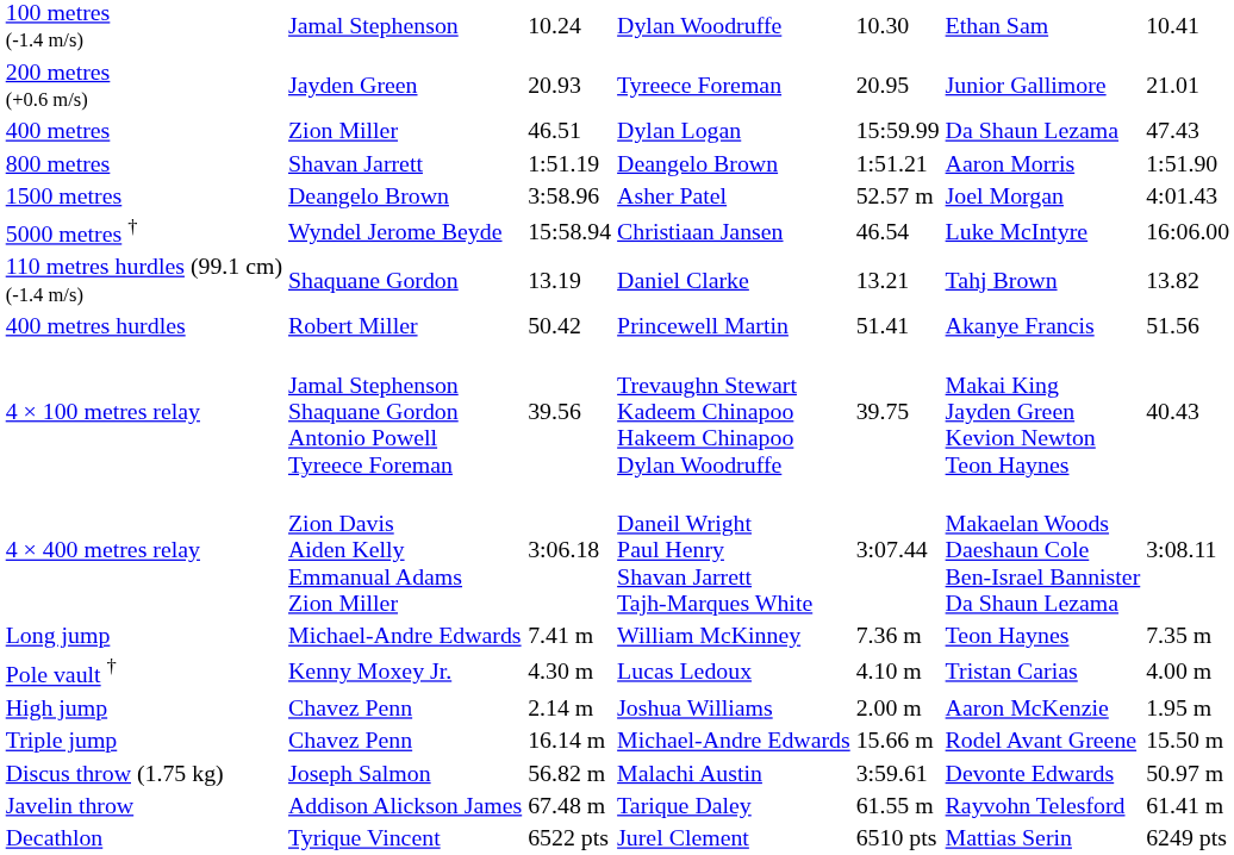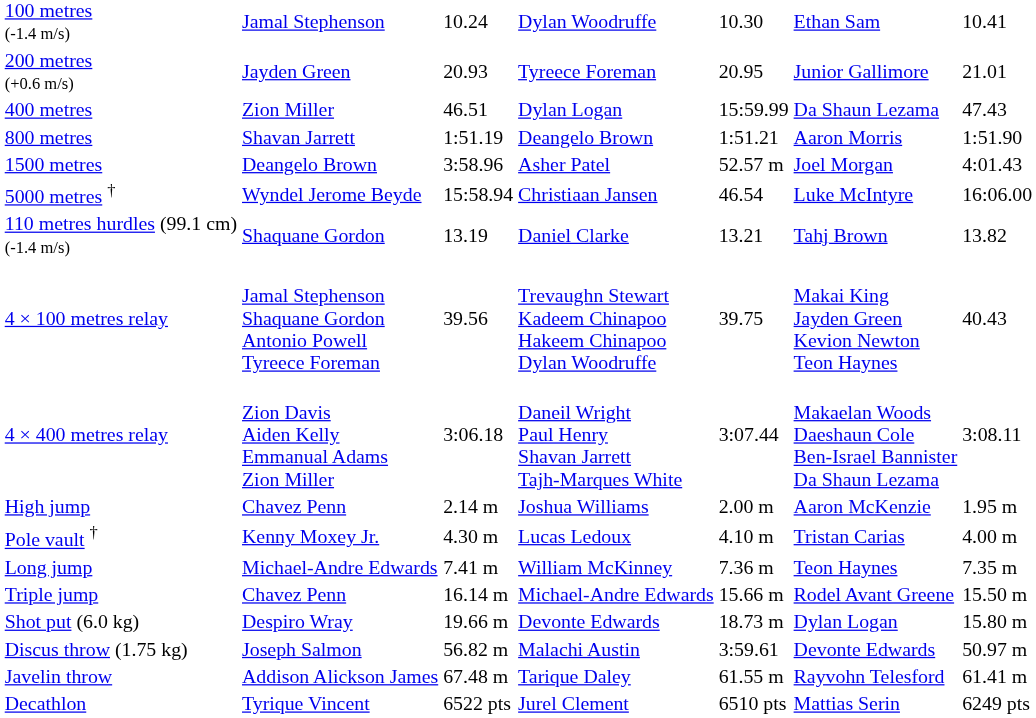 <table>
 <tr>
 <td><a href='#'>100 metres</a> <br> <small>(-1.4 m/s)</small></td>
 <td align=left><a href='#'>Jamal Stephenson</a> <br> </td>
 <td>10.24</td>
 <td align=left><a href='#'>Dylan Woodruffe</a> <br> </td>
 <td>10.30</td>
 <td align=left><a href='#'>Ethan Sam</a> <br> </td>
 <td>10.41</td>
 </tr>
 <tr>
 <td><a href='#'>200 metres</a> <br> <small>(+0.6 m/s)</small></td>
 <td align=left><a href='#'>Jayden Green</a> <br> </td>
 <td>20.93</td>
 <td align=left><a href='#'>Tyreece Foreman</a> <br> </td>
 <td>20.95</td>
 <td align=left><a href='#'>Junior Gallimore</a> <br> </td>
 <td>21.01</td>
 </tr>
 <tr>
 <td><a href='#'>400 metres</a></td>
 <td align=left><a href='#'>Zion Miller</a> <br> </td>
 <td>46.51</td>
 <td align=left><a href='#'>Dylan Logan</a> <br> </td>
 <td>15:59.99</td>
 <td align=left><a href='#'>Da Shaun Lezama</a> <br> </td>
 <td>47.43</td>
 </tr>
 <tr>
 <td><a href='#'>800 metres</a></td>
 <td align=left><a href='#'>Shavan Jarrett</a> <br> </td>
 <td>1:51.19</td>
 <td align=left><a href='#'>Deangelo Brown</a> <br> </td>
 <td>1:51.21</td>
 <td align=left><a href='#'>Aaron Morris</a> <br> </td>
 <td>1:51.90</td>
 </tr>
 <tr>
 <td><a href='#'>1500 metres</a></td>
 <td align=left><a href='#'>Deangelo Brown</a> <br> </td>
 <td>3:58.96</td>
 <td align=left><a href='#'>Asher Patel</a> <br> </td>
 <td>52.57 m</td>
 <td align=left><a href='#'>Joel Morgan</a> <br> </td>
 <td>4:01.43</td>
 </tr>
 <tr>
 <td><a href='#'>5000 metres</a> <sup>†</sup></td>
 <td align=left><a href='#'>Wyndel Jerome Beyde</a> <br> </td>
 <td>15:58.94</td>
 <td align=left><a href='#'>Christiaan Jansen</a> <br> </td>
 <td>46.54</td>
 <td align=left><a href='#'>Luke McIntyre</a> <br> </td>
 <td>16:06.00</td>
 </tr>
 <tr>
 <td><a href='#'>110 metres hurdles</a> (99.1 cm) <br> <small>(-1.4 m/s)</small></td>
 <td align=left><a href='#'>Shaquane Gordon</a> <br> </td>
 <td>13.19 </td>
 <td align=left><a href='#'>Daniel Clarke</a> <br> </td>
 <td>13.21</td>
 <td align=left><a href='#'>Tahj Brown</a> <br> </td>
 <td>13.82</td>
 </tr>
 <tr>
-<td><a href='#'>400 metres hurdles</a></td>
-<td align=left><a href='#'>Robert Miller</a> <br> </td>
-<td>50.42</td>
-<td align=left><a href='#'>Princewell Martin</a> <br> </td>
-<td>51.41</td>
-<td align=left><a href='#'>Akanye Francis</a> <br> </td>
-<td>51.56</td>
-</tr>
-<tr>
 <td><a href='#'>4 × 100 metres relay</a></td>
 <td align=left> <br> <a href='#'>Jamal Stephenson</a><br><a href='#'>Shaquane Gordon</a><br><a href='#'>Antonio Powell</a><br><a href='#'>Tyreece Foreman</a></td>
 <td>39.56</td>
 <td align=left> <br> <a href='#'>Trevaughn Stewart</a><br><a href='#'>Kadeem Chinapoo</a><br><a href='#'>Hakeem Chinapoo</a><br><a href='#'>Dylan Woodruffe</a></td>
 <td>39.75</td>
 <td align=left> <br> <a href='#'>Makai King</a><br><a href='#'>Jayden Green</a><br><a href='#'>Kevion Newton</a><br><a href='#'>Teon Haynes</a></td>
 <td>40.43</td>
 </tr>
 <tr>
 <td><a href='#'>4 × 400 metres relay</a></td>
 <td align=left> <br> <a href='#'>Zion Davis</a><br><a href='#'>Aiden Kelly</a><br><a href='#'>Emmanual Adams</a><br><a href='#'>Zion Miller</a></td>
 <td>3:06.18</td>
 <td align=left> <br> <a href='#'>Daneil Wright</a><br><a href='#'>Paul Henry</a><br><a href='#'>Shavan Jarrett</a><br><a href='#'>Tajh-Marques White</a></td>
 <td>3:07.44</td>
 <td align=left> <br> <a href='#'>Makaelan Woods</a><br><a href='#'>Daeshaun Cole</a><br><a href='#'>Ben-Israel Bannister</a><br><a href='#'>Da Shaun Lezama</a></td>
 <td>3:08.11</td>
 </tr>
 <tr>
-<td><a href='#'>Long jump</a></td>
-<td align=left><a href='#'>Michael-Andre Edwards</a> <br> </td>
-<td>7.41 m</td>
-<td align=left><a href='#'>William McKinney</a> <br> </td>
-<td>7.36 m</td>
-<td align=left><a href='#'>Teon Haynes</a> <br> </td>
-<td>7.35 m</td>
+<td><a href='#'>High jump</a></td>
+<td align=left><a href='#'>Chavez Penn</a> <br> </td>
+<td>2.14 m</td>
+<td align=left><a href='#'>Joshua Williams</a> <br> </td>
+<td>2.00 m</td>
+<td align=left><a href='#'>Aaron McKenzie</a> <br> </td>
+<td>1.95 m</td>
 </tr>
 <tr>
 <td><a href='#'>Pole vault</a> <sup>†</sup></td>
 <td align=left><a href='#'>Kenny Moxey Jr.</a> <br> </td>
 <td>4.30 m</td>
 <td align=left><a href='#'>Lucas Ledoux</a> <br> </td>
 <td>4.10 m</td>
 <td align=left><a href='#'>Tristan Carias</a> <br> </td>
 <td>4.00 m</td>
 </tr>
 <tr>
-<td><a href='#'>High jump</a></td>
-<td align=left><a href='#'>Chavez Penn</a> <br> </td>
-<td>2.14 m</td>
-<td align=left><a href='#'>Joshua Williams</a> <br> </td>
-<td>2.00 m</td>
-<td align=left><a href='#'>Aaron McKenzie</a> <br> </td>
-<td>1.95 m</td>
+<td><a href='#'>Long jump</a></td>
+<td align=left><a href='#'>Michael-Andre Edwards</a> <br> </td>
+<td>7.41 m</td>
+<td align=left><a href='#'>William McKinney</a> <br> </td>
+<td>7.36 m</td>
+<td align=left><a href='#'>Teon Haynes</a> <br> </td>
+<td>7.35 m</td>
 </tr>
 <tr>
 <td><a href='#'>Triple jump</a></td>
 <td align=left><a href='#'>Chavez Penn</a> <br> </td>
 <td>16.14 m</td>
 <td align=left><a href='#'>Michael-Andre Edwards</a> <br> </td>
 <td>15.66 m</td>
 <td align=left><a href='#'>Rodel Avant Greene</a> <br> </td>
 <td>15.50 m</td>
+</tr>
+<tr>
+<td><a href='#'>Shot put</a> (6.0 kg)</td>
+<td align=left><a href='#'>Despiro Wray</a> <br> </td>
+<td>19.66 m</td>
+<td align=left><a href='#'>Devonte Edwards</a> <br> </td>
+<td>18.73 m</td>
+<td align=left><a href='#'>Dylan Logan</a> <br> </td>
+<td>15.80 m</td>
 </tr>
 <tr>
 <td><a href='#'>Discus throw</a> (1.75 kg)</td>
 <td align=left><a href='#'>Joseph Salmon</a> <br> </td>
 <td>56.82 m</td>
 <td align=left><a href='#'>Malachi Austin</a> <br> </td>
 <td>3:59.61</td>
 <td align=left><a href='#'>Devonte Edwards</a> <br> </td>
 <td>50.97 m</td>
 </tr>
 <tr>
 <td><a href='#'>Javelin throw</a></td>
 <td align=left><a href='#'>Addison Alickson James</a> <br> </td>
 <td>67.48 m</td>
 <td align=left><a href='#'>Tarique Daley</a> <br> </td>
 <td>61.55 m</td>
 <td align=left><a href='#'>Rayvohn Telesford</a> <br> </td>
 <td>61.41 m</td>
 </tr>
 <tr>
 <td><a href='#'>Decathlon</a></td>
 <td align=left><a href='#'>Tyrique Vincent</a> <br> </td>
 <td>6522 pts </td>
 <td align=left><a href='#'>Jurel Clement</a> <br> </td>
 <td>6510 pts</td>
 <td align=left><a href='#'>Mattias Serin</a> <br> </td>
 <td>6249 pts</td>
 </tr>
 </table>
